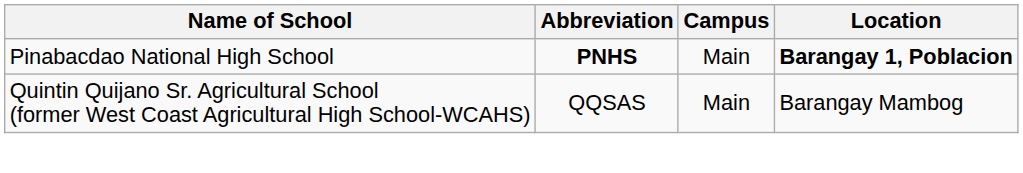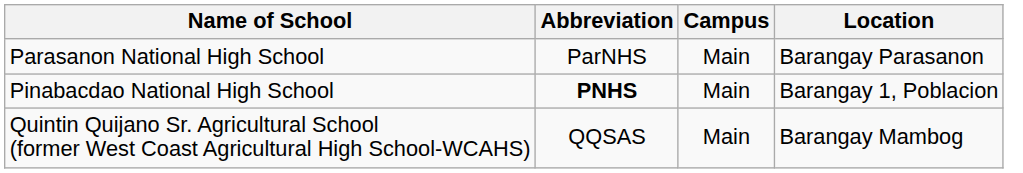 <table class="wikitable sortable">
 <tr>
 <th>Name of School</th>
 <th>Abbreviation</th>
 <th>Campus</th>
 <th>Location</th>
 </tr>
 <tr>
+<td>Parasanon National High School</td>
+<td align=center>ParNHS</td>
+<td align=center>Main</td>
+<td align=left>Barangay Parasanon</td>
+</tr>
+<tr>
 <td>Pinabacdao National High School</td>
 <td align=center><strong>PNHS</strong></td>
 <td align=center>Main</td>
-<td align=left><strong>Barangay 1, Poblacion</strong></td>
+<td align=left>Barangay 1, Poblacion</td>
 </tr>
 <tr>
 <td>Quintin Quijano Sr. Agricultural School<br>(former West Coast Agricultural High School-WCAHS)</td>
 <td align=center>QQSAS</td>
 <td align=center>Main</td>
 <td align=left>Barangay Mambog</td>
 </tr>
 </table>
